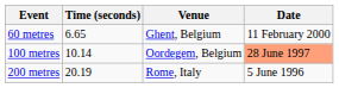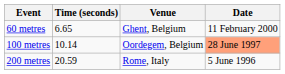 <table class="wikitable" style="border-collapse: collapse; font-size: 95%;">
 <tr>
 <th>Event</th>
 <th>Time (seconds)</th>
 <th>Venue</th>
 <th>Date</th>
 </tr>
 <tr>
 <td><a href='#'>60 metres</a></td>
 <td>6.65</td>
 <td><a href='#'>Ghent</a>, Belgium</td>
 <td>11 February 2000</td>
 </tr>
 <tr>
 <td><a href='#'>100 metres</a></td>
 <td>10.14</td>
 <td><a href='#'>Oordegem</a>, Belgium</td>
 <td style="background: lightsalmon;">28 June 1997</td>
 </tr>
 <tr>
 <td><a href='#'>200 metres</a></td>
-<td>20.19</td>
+<td>20.59</td>
 <td><a href='#'>Rome</a>, Italy</td>
 <td>5 June 1996</td>
 </tr>
 </table>
